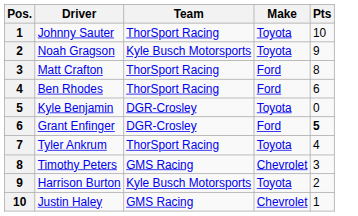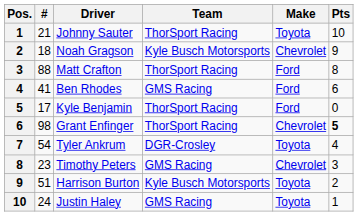 <table class="wikitable" style="font-size:95%">
 <tr>
 <th>Pos.</th>
+<th>#</th>
 <th>Driver</th>
 <th>Team</th>
 <th>Make</th>
 <th>Pts</th>
 </tr>
 <tr>
 <th>1</th>
+<td>21</td>
 <td><a href='#'>Johnny Sauter</a></td>
 <td><a href='#'>ThorSport Racing</a></td>
 <td><a href='#'>Toyota</a></td>
 <td>10</td>
 </tr>
 <tr>
 <th>2</th>
+<td>18</td>
 <td><a href='#'>Noah Gragson</a></td>
 <td><a href='#'>Kyle Busch Motorsports</a></td>
-<td><a href='#'>Toyota</a></td>
+<td><a href='#'>Chevrolet</a></td>
 <td>9</td>
 </tr>
 <tr>
 <th>3</th>
+<td>88</td>
 <td><a href='#'>Matt Crafton</a></td>
 <td><a href='#'>ThorSport Racing</a></td>
 <td><a href='#'>Ford</a></td>
 <td>8</td>
 </tr>
 <tr>
 <th>4</th>
+<td>41</td>
 <td><a href='#'>Ben Rhodes</a></td>
-<td><a href='#'>ThorSport Racing</a></td>
+<td><a href='#'>GMS Racing</a></td>
 <td><a href='#'>Ford</a></td>
 <td>6</td>
 </tr>
 <tr>
 <th>5</th>
+<td>17</td>
 <td><a href='#'>Kyle Benjamin</a></td>
-<td><a href='#'>DGR-Crosley</a></td>
-<td><a href='#'>Toyota</a></td>
+<td><a href='#'>ThorSport Racing</a></td>
+<td><a href='#'>Ford</a></td>
 <td>0</td>
 </tr>
 <tr>
 <th>6</th>
+<td>98</td>
 <td><a href='#'>Grant Enfinger</a></td>
-<td><a href='#'>DGR-Crosley</a></td>
-<td><a href='#'>Ford</a></td>
+<td><a href='#'>ThorSport Racing</a></td>
+<td><a href='#'>Chevrolet</a></td>
 <td><strong>5</strong></td>
 </tr>
 <tr>
 <th>7</th>
+<td>54</td>
 <td><a href='#'>Tyler Ankrum</a></td>
-<td><a href='#'>ThorSport Racing</a></td>
+<td><a href='#'>DGR-Crosley</a></td>
 <td><a href='#'>Toyota</a></td>
 <td>4</td>
 </tr>
 <tr>
 <th>8</th>
+<td>23</td>
 <td><a href='#'>Timothy Peters</a></td>
 <td><a href='#'>GMS Racing</a></td>
 <td><a href='#'>Chevrolet</a></td>
 <td>3</td>
 </tr>
 <tr>
 <th>9</th>
+<td>51</td>
 <td><a href='#'>Harrison Burton</a></td>
 <td><a href='#'>Kyle Busch Motorsports</a></td>
 <td><a href='#'>Toyota</a></td>
 <td>2</td>
 </tr>
 <tr>
 <th>10</th>
+<td>24</td>
 <td><a href='#'>Justin Haley</a></td>
 <td><a href='#'>GMS Racing</a></td>
-<td><a href='#'>Chevrolet</a></td>
+<td><a href='#'>Toyota</a></td>
 <td>1</td>
 </tr>
 </table>
